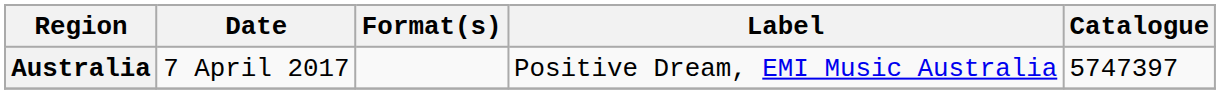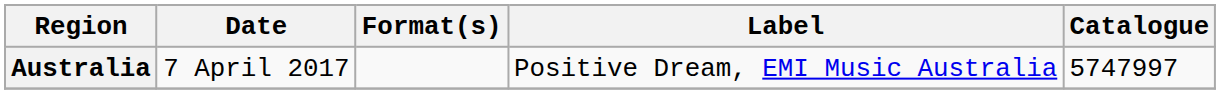 <table class="wikitable plainrowheaders">
 <tr>
 <th scope="col">Region</th>
 <th scope="col">Date</th>
 <th scope="col">Format(s)</th>
 <th scope="col">Label</th>
 <th scope="col">Catalogue</th>
 </tr>
 <tr>
 <th scope="row">Australia</th>
 <td>7 April 2017</td>
 <td></td>
 <td>Positive Dream, <a href='#'>EMI Music Australia</a></td>
-<td>5747397</td>
+<td>5747997</td>
 </tr>
 <tr>
 </tr>
 </table>
